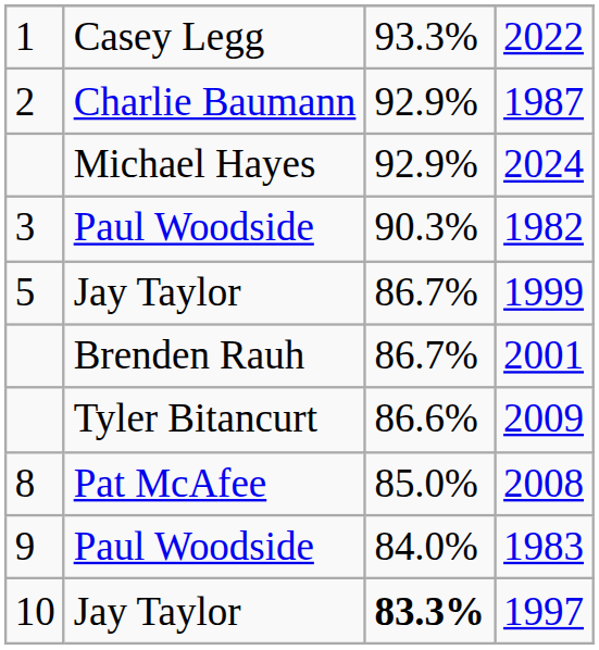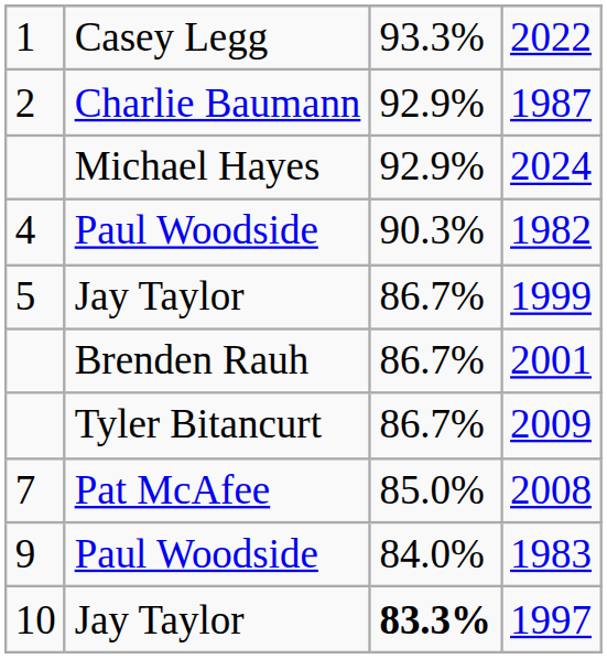 <table class="wikitable">
 <tr>
 </tr>
 <tr>
 <td>1</td>
 <td>Casey Legg</td>
 <td><abbr>93.3%</abbr></td>
 <td><a href='#'>2022</a></td>
 </tr>
 <tr>
 <td>2</td>
 <td><a href='#'>Charlie Baumann</a></td>
 <td><abbr>92.9%</abbr></td>
 <td><a href='#'>1987</a></td>
 </tr>
 <tr>
 <td></td>
 <td>Michael Hayes</td>
 <td><abbr>92.9%</abbr></td>
 <td><a href='#'>2024</a></td>
 </tr>
 <tr>
-<td>3</td>
+<td>4</td>
 <td><a href='#'>Paul Woodside</a></td>
 <td><abbr>90.3%</abbr></td>
 <td><a href='#'>1982</a></td>
 </tr>
 <tr>
 <td>5</td>
 <td>Jay Taylor</td>
 <td><abbr>86.7%</abbr></td>
 <td><a href='#'>1999</a></td>
 </tr>
 <tr>
 <td></td>
 <td>Brenden Rauh</td>
 <td><abbr>86.7%</abbr></td>
 <td><a href='#'>2001</a></td>
 </tr>
 <tr>
 <td></td>
 <td>Tyler Bitancurt</td>
-<td><abbr>86.6%</abbr></td>
+<td><abbr>86.7%</abbr></td>
 <td><a href='#'>2009</a></td>
 </tr>
 <tr>
-<td>8</td>
+<td>7</td>
 <td><a href='#'>Pat McAfee</a></td>
 <td><abbr>85.0%</abbr></td>
 <td><a href='#'>2008</a></td>
 </tr>
 <tr>
 <td>9</td>
 <td><a href='#'>Paul Woodside</a></td>
 <td><abbr>84.0%</abbr></td>
 <td><a href='#'>1983</a></td>
 </tr>
 <tr>
 <td>10</td>
 <td>Jay Taylor</td>
 <td><strong><abbr>83.3%</abbr></strong></td>
 <td><a href='#'>1997</a></td>
 </tr>
 </table>
